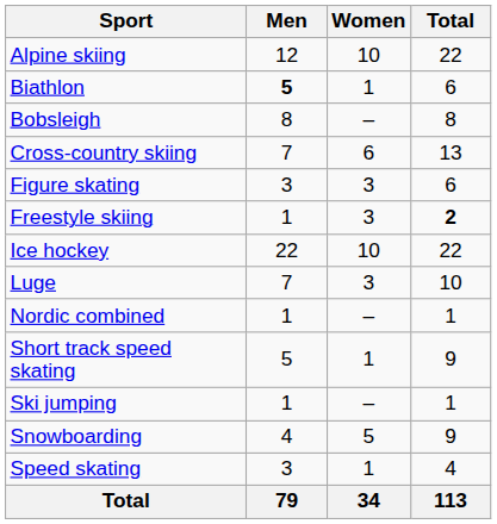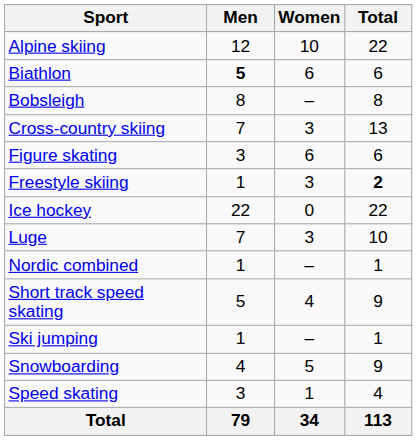 <table class="wikitable sortable" style="text-align:center;">
 <tr>
 <th width=180>Sport</th>
 <th width=55>Men</th>
 <th width=55>Women</th>
 <th width=55>Total</th>
 </tr>
 <tr>
 <td align=left><a href='#'>Alpine skiing</a></td>
 <td>12</td>
 <td>10</td>
 <td>22</td>
 </tr>
 <tr>
 <td align=left><a href='#'>Biathlon</a></td>
 <td><strong>5</strong></td>
-<td>1</td>
+<td>6</td>
 <td>6</td>
 </tr>
 <tr>
 <td align=left><a href='#'>Bobsleigh</a></td>
 <td>8</td>
 <td>–</td>
 <td>8</td>
 </tr>
 <tr>
 <td align=left><a href='#'>Cross-country skiing</a></td>
 <td>7</td>
-<td>6</td>
+<td>3</td>
 <td>13</td>
 </tr>
 <tr>
 <td align=left><a href='#'>Figure skating</a></td>
 <td>3</td>
-<td>3</td>
+<td>6</td>
 <td>6</td>
 </tr>
 <tr>
 <td align=left><a href='#'>Freestyle skiing</a></td>
 <td>1</td>
 <td>3</td>
 <td><strong>2</strong></td>
 </tr>
 <tr>
 <td align=left><a href='#'>Ice hockey</a></td>
 <td>22</td>
-<td>10</td>
+<td>0</td>
 <td>22</td>
 </tr>
 <tr>
 <td align=left><a href='#'>Luge</a></td>
 <td>7</td>
 <td>3</td>
 <td>10</td>
 </tr>
 <tr>
 <td align=left><a href='#'>Nordic combined</a></td>
 <td>1</td>
 <td>–</td>
 <td>1</td>
 </tr>
 <tr>
 <td align=left><a href='#'>Short track speed skating</a></td>
 <td>5</td>
-<td>1</td>
+<td>4</td>
 <td>9</td>
 </tr>
 <tr>
 <td align=left><a href='#'>Ski jumping</a></td>
 <td>1</td>
 <td>–</td>
 <td>1</td>
 </tr>
 <tr>
 <td align=left><a href='#'>Snowboarding</a></td>
 <td>4</td>
 <td>5</td>
 <td>9</td>
 </tr>
 <tr>
 <td align=left><a href='#'>Speed skating</a></td>
 <td>3</td>
 <td>1</td>
 <td>4</td>
 </tr>
 <tr>
 <th>Total</th>
 <th>79</th>
 <th>34</th>
 <th>113</th>
 </tr>
 </table>
